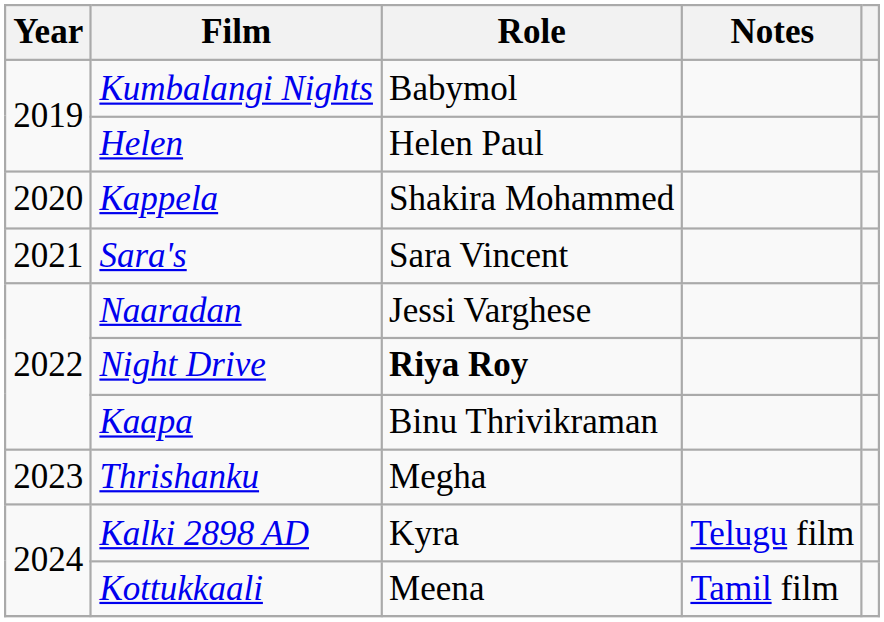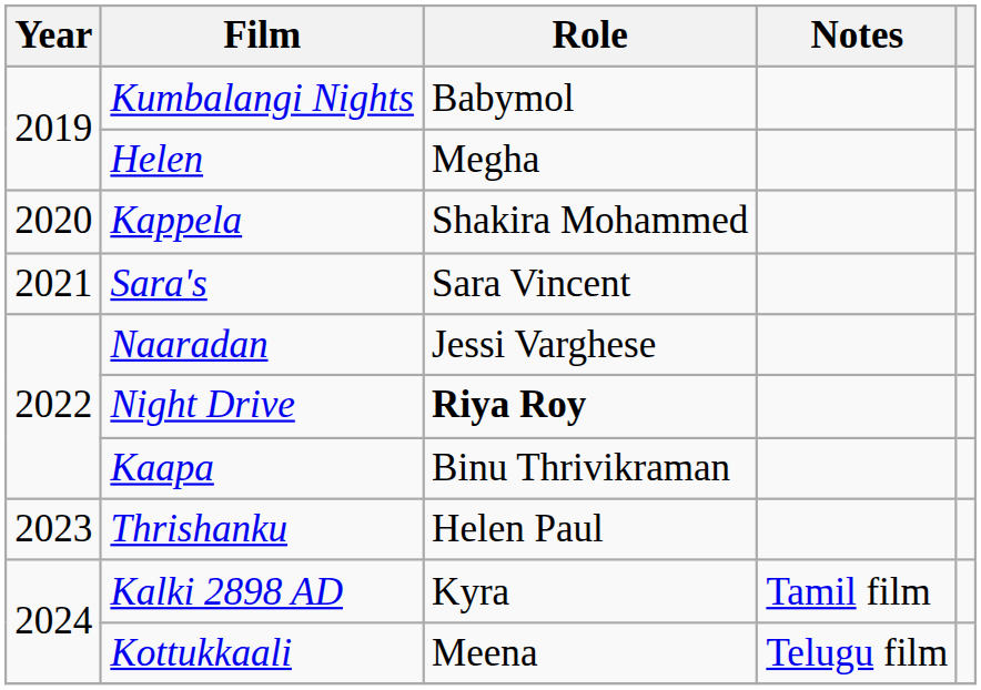 <table class="wikitable">
 <tr>
 <th>Year</th>
 <th>Film</th>
 <th>Role</th>
 <th>Notes</th>
 <th></th>
 </tr>
 <tr>
 <td rowspan=2>2019</td>
 <td><em><a href='#'>Kumbalangi Nights</a></em></td>
 <td>Babymol</td>
 <td></td>
 <td></td>
 </tr>
 <tr>
 <td><em><a href='#'>Helen</a></em></td>
-<td>Helen Paul</td>
+<td>Megha</td>
 <td></td>
 <td></td>
 </tr>
 <tr>
 <td>2020</td>
 <td><em><a href='#'>Kappela</a></em></td>
 <td>Shakira Mohammed</td>
 <td></td>
 <td></td>
 </tr>
 <tr>
 <td>2021</td>
 <td><em><a href='#'>Sara's</a></em></td>
 <td>Sara Vincent</td>
 <td></td>
 <td></td>
 </tr>
 <tr>
 <td rowspan=3>2022</td>
 <td><em><a href='#'>Naaradan</a></em></td>
 <td>Jessi Varghese</td>
 <td></td>
 <td></td>
 </tr>
 <tr>
 <td><em><a href='#'>Night Drive</a></em></td>
 <td><strong>Riya Roy</strong></td>
 <td></td>
 <td></td>
 </tr>
 <tr>
 <td><em><a href='#'>Kaapa</a></em></td>
 <td>Binu Thrivikraman</td>
 <td></td>
 <td></td>
 </tr>
 <tr>
 <td>2023</td>
 <td><em><a href='#'>Thrishanku</a></em></td>
-<td>Megha</td>
+<td>Helen Paul</td>
 <td></td>
 <td></td>
 </tr>
 <tr>
 <td rowspan="2">2024</td>
 <td><em><a href='#'>Kalki 2898 AD</a></em></td>
 <td>Kyra</td>
-<td><a href='#'>Telugu</a> film</td>
+<td><a href='#'>Tamil</a> film</td>
 <td></td>
 </tr>
 <tr>
 <td><em><a href='#'>Kottukkaali</a></em></td>
 <td>Meena</td>
-<td><a href='#'>Tamil</a> film</td>
+<td><a href='#'>Telugu</a> film</td>
 <td></td>
 </tr>
 <tr>
 </tr>
 </table>
